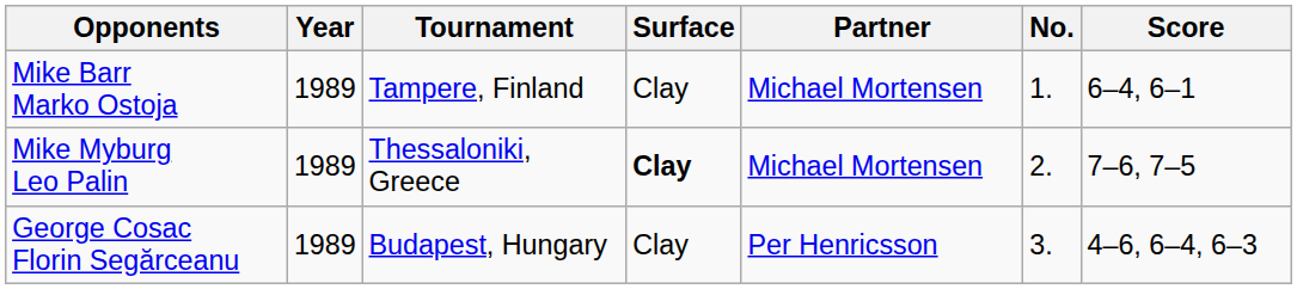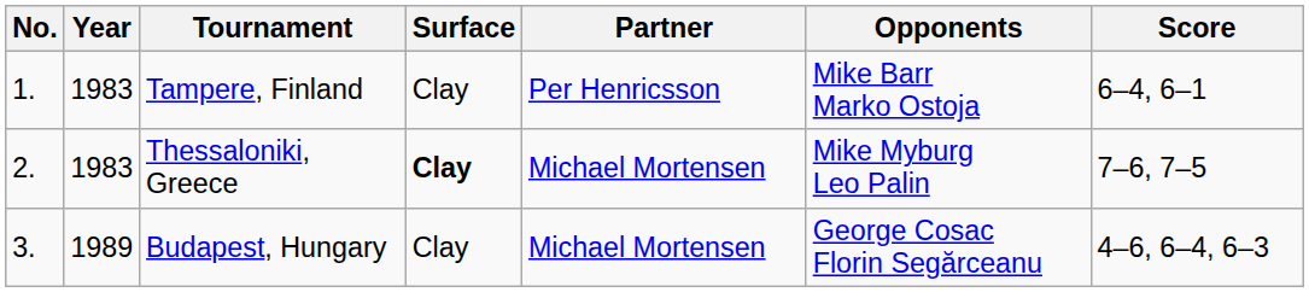 <table class="sortable wikitable" style=font-size:97%>
 <tr>
-<th style="width:150px">Opponents</th>
+<th>No.</th>
 <th style="width:30px">Year</th>
 <th style="width:140px">Tournament</th>
 <th style="width:50px">Surface</th>
 <th style="width:150px">Partner</th>
-<th>No.</th>
+<th style="width:150px">Opponents</th>
 <th style="width:110px" class="unsortable">Score</th>
 </tr>
 <tr>
-<td> <a href='#'>Mike Barr</a><br> <a href='#'>Marko Ostoja</a></td>
-<td>1989</td>
+<td>1.</td>
+<td>1983</td>
 <td><a href='#'>Tampere</a>, Finland</td>
 <td>Clay</td>
-<td> <a href='#'>Michael Mortensen</a></td>
-<td>1.</td>
+<td> <a href='#'>Per Henricsson</a></td>
+<td> <a href='#'>Mike Barr</a><br> <a href='#'>Marko Ostoja</a></td>
 <td>6–4, 6–1</td>
 </tr>
 <tr>
-<td> <a href='#'>Mike Myburg</a><br> <a href='#'>Leo Palin</a></td>
-<td>1989</td>
+<td>2.</td>
+<td>1983</td>
 <td><a href='#'>Thessaloniki</a>, Greece</td>
 <td><strong>Clay</strong></td>
 <td> <a href='#'>Michael Mortensen</a></td>
-<td>2.</td>
+<td> <a href='#'>Mike Myburg</a><br> <a href='#'>Leo Palin</a></td>
 <td>7–6, 7–5</td>
 </tr>
 <tr>
-<td> <a href='#'>George Cosac</a><br> <a href='#'>Florin Segărceanu</a></td>
+<td>3.</td>
 <td>1989</td>
 <td><a href='#'>Budapest</a>, Hungary</td>
 <td>Clay</td>
-<td> <a href='#'>Per Henricsson</a></td>
-<td>3.</td>
+<td> <a href='#'>Michael Mortensen</a></td>
+<td> <a href='#'>George Cosac</a><br> <a href='#'>Florin Segărceanu</a></td>
 <td>4–6, 6–4, 6–3</td>
 </tr>
 </table>
